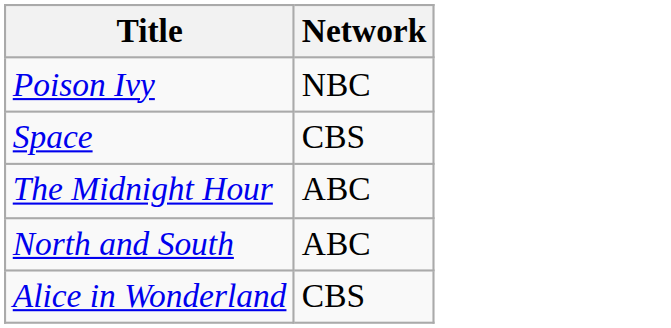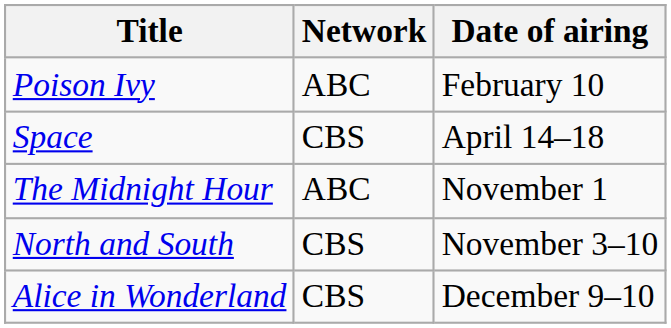 <table class="wikitable">
 <tr>
 <th>Title</th>
 <th>Network</th>
+<th>Date of airing</th>
 </tr>
 <tr>
 <td><em><a href='#'>Poison Ivy</a></em></td>
-<td>NBC</td>
+<td>ABC</td>
+<td>February 10</td>
 </tr>
 <tr>
 <td><em><a href='#'>Space</a></em></td>
 <td>CBS</td>
+<td>April 14–18</td>
 </tr>
 <tr>
 <td><em><a href='#'>The Midnight Hour</a></em></td>
 <td>ABC</td>
+<td>November 1</td>
 </tr>
 <tr>
 <td><em><a href='#'>North and South</a></em></td>
-<td>ABC</td>
+<td>CBS</td>
+<td>November 3–10</td>
 </tr>
 <tr>
 <td><em><a href='#'>Alice in Wonderland</a></em></td>
 <td>CBS</td>
+<td>December 9–10</td>
 </tr>
 </table>
